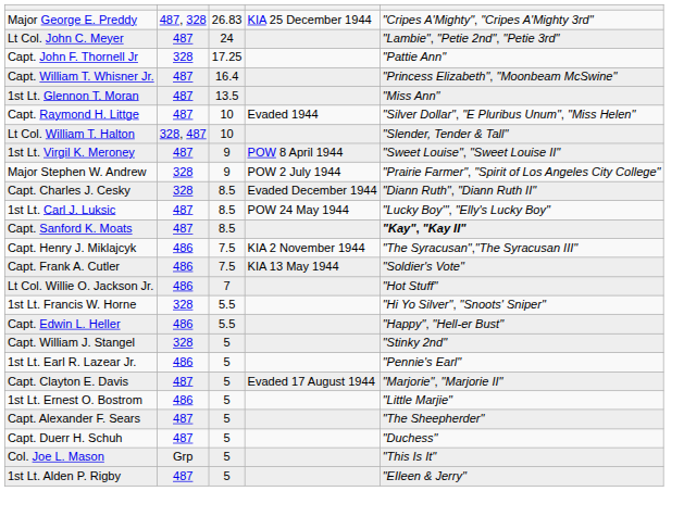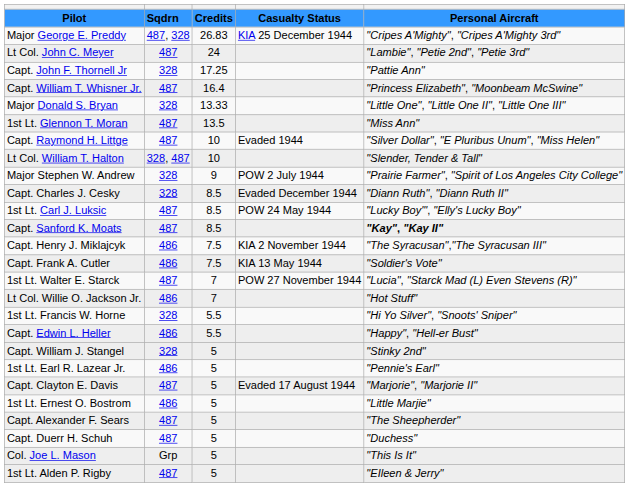 <table class="wikitable">
 <tr>
 <th></th>
 <th></th>
 <th></th>
 <th></th>
 <th></th>
+</tr>
+<tr style="background:#39f;">
+<td align=center><span><strong>Pilot</strong></span></td>
+<td><span><strong>Sqdrn</strong></span></td>
+<td><span><strong>Credits</strong></span></td>
+<td align=center><span><strong>Casualty Status</strong></span></td>
+<td align=center><span><strong>Personal Aircraft</strong></span></td>
 </tr>
 <tr>
 <td>Major <a href='#'>George E. Preddy</a></td>
 <td align=center><a href='#'>487</a>, <a href='#'>328</a></td>
 <td align=center>26.83</td>
 <td><a href='#'>KIA</a> 25 December 1944</td>
 <td><em>"Cripes A'Mighty"</em>, <em>"Cripes A'Mighty 3rd"</em></td>
 </tr>
 <tr style="background:#eee;">
 <td>Lt Col. <a href='#'>John C. Meyer</a></td>
 <td align=center><a href='#'>487</a></td>
 <td align=center>24</td>
 <td></td>
 <td><em>"Lambie"</em>, <em>"Petie 2nd"</em>, <em>"Petie 3rd"</em></td>
 </tr>
 <tr>
 <td>Capt. <a href='#'>John F. Thornell Jr</a></td>
 <td align=center><a href='#'>328</a></td>
 <td align=center>17.25</td>
 <td></td>
 <td><em>"Pattie Ann"</em></td>
 </tr>
 <tr style="background:#eee;">
 <td>Capt. <a href='#'>William T. Whisner Jr.</a></td>
 <td align=center><a href='#'>487</a></td>
 <td align=center>16.4</td>
 <td></td>
 <td><em>"Princess Elizabeth"</em>, <em>"Moonbeam McSwine"</em></td>
 </tr>
+<tr>
+<td>Major <a href='#'>Donald S. Bryan</a></td>
+<td align=center><a href='#'>328</a></td>
+<td align=center>13.33</td>
+<td></td>
+<td><em>"Little One"</em>, <em>"Little One II"</em>, <em>"Little One III"</em></td>
+</tr>
 <tr style="background:#eee;">
 <td>1st Lt. <a href='#'>Glennon T. Moran</a></td>
 <td align=center><a href='#'>487</a></td>
 <td align=center>13.5</td>
 <td></td>
 <td><em>"Miss Ann"</em></td>
 </tr>
 <tr>
 <td>Capt. <a href='#'>Raymond H. Littge</a></td>
 <td align=center><a href='#'>487</a></td>
 <td align=center>10</td>
 <td>Evaded 1944</td>
 <td><em>"Silver Dollar"</em>, <em>"E Pluribus Unum"</em>, <em>"Miss Helen"</em></td>
 </tr>
 <tr style="background:#eee;">
 <td>Lt Col. <a href='#'>William T. Halton</a></td>
 <td align=center><a href='#'>328</a>, <a href='#'>487</a></td>
 <td align=center>10</td>
 <td></td>
 <td><em>"Slender, Tender & Tall"</em></td>
-</tr>
-<tr style="background:#eee;">
-<td>1st Lt. <a href='#'>Virgil K. Meroney</a></td>
-<td align=center><a href='#'>487</a></td>
-<td align=center>9</td>
-<td><a href='#'>POW</a> 8 April 1944</td>
-<td><em>"Sweet Louise"</em>, <em>"Sweet Louise II"</em></td>
 </tr>
 <tr>
 <td>Major Stephen W. Andrew</td>
 <td align=center><a href='#'>328</a></td>
 <td align=center>9</td>
 <td>POW 2 July 1944</td>
 <td><em>"Prairie Farmer"</em>, <em>"Spirit of Los Angeles City College"</em></td>
 </tr>
 <tr style="background:#eee;">
 <td>Capt. Charles J. Cesky</td>
 <td align=center><a href='#'>328</a></td>
 <td align=center>8.5</td>
 <td>Evaded December 1944</td>
 <td><em>"Diann Ruth"</em>, <em>"Diann Ruth II"</em></td>
 </tr>
 <tr>
 <td>1st Lt. <a href='#'>Carl J. Luksic</a></td>
 <td align=center><a href='#'>487</a></td>
 <td align=center>8.5</td>
 <td>POW 24 May 1944</td>
 <td><em>"Lucky Boy'"</em>, <em>"Elly's Lucky Boy"</em></td>
 </tr>
 <tr style="background:#eee;">
 <td>Capt. <a href='#'>Sanford K. Moats</a></td>
 <td align=center><a href='#'>487</a></td>
 <td align=center>8.5</td>
 <td></td>
 <td><strong><em>"Kay"</em>, <em>"Kay II"</em></strong></td>
 </tr>
 <tr>
 <td>Capt. Henry J. Miklajcyk</td>
 <td align=center><a href='#'>486</a></td>
 <td align=center>7.5</td>
 <td>KIA 2 November 1944</td>
 <td><em>"The Syracusan"</em>,<em>"The Syracusan III"</em></td>
 </tr>
 <tr style="background:#eee;">
 <td>Capt. Frank A. Cutler</td>
 <td align=center><a href='#'>486</a></td>
 <td align=center>7.5</td>
 <td>KIA 13 May 1944</td>
 <td><em>"Soldier's Vote"</em></td>
+</tr>
+<tr>
+<td>1st Lt. Walter E. Starck</td>
+<td align=center><a href='#'>487</a></td>
+<td align=center>7</td>
+<td>POW 27 November 1944</td>
+<td><em>"Lucia"</em>, <em>"Starck Mad (L) Even Stevens (R)"</em></td>
 </tr>
 <tr style="background:#eee;">
 <td>Lt Col. Willie O. Jackson Jr.</td>
 <td align=center><a href='#'>486</a></td>
 <td align=center>7</td>
 <td></td>
 <td><em>"Hot Stuff"</em></td>
 </tr>
 <tr>
 <td>1st Lt. Francis W. Horne</td>
 <td align=center><a href='#'>328</a></td>
 <td align=center>5.5</td>
 <td></td>
 <td><em>"Hi Yo Silver"</em>, <em>"Snoots' Sniper"</em></td>
 </tr>
 <tr style="background:#eee;">
 <td>Capt. <a href='#'>Edwin L. Heller</a></td>
 <td align=center><a href='#'>486</a></td>
 <td align=center>5.5</td>
 <td></td>
 <td><em>"Happy"</em>, <em>"Hell-er Bust"</em></td>
 </tr>
 <tr style="background:#eee;">
 <td>Capt. William J. Stangel</td>
 <td align=center><a href='#'>328</a></td>
 <td align=center>5</td>
 <td></td>
 <td><em>"Stinky 2nd"</em></td>
 </tr>
 <tr>
 <td>1st Lt. Earl R. Lazear Jr.</td>
 <td align=center><a href='#'>486</a></td>
 <td align=center>5</td>
 <td></td>
 <td><em>"Pennie's Earl"</em></td>
 </tr>
 <tr style="background:#eee;">
 <td>Capt. Clayton E.  Davis</td>
 <td align=center><a href='#'>487</a></td>
 <td align=center>5</td>
 <td>Evaded 17 August 1944</td>
 <td><em>"Marjorie"</em>, <em>"Marjorie II"</em></td>
 </tr>
 <tr>
 <td>1st Lt. Ernest O. Bostrom</td>
 <td align=center><a href='#'>486</a></td>
 <td align=center>5</td>
 <td></td>
 <td><em>"Little Marjie"</em></td>
 </tr>
 <tr style="background:#eee;">
 <td>Capt. Alexander F. Sears</td>
 <td align=center><a href='#'>487</a></td>
 <td align=center>5</td>
 <td></td>
 <td><em>"The Sheepherder"</em></td>
 </tr>
 <tr>
 <td>Capt. Duerr H. Schuh</td>
 <td align=center><a href='#'>487</a></td>
 <td align=center>5</td>
 <td></td>
 <td><em>"Duchess"</em></td>
 </tr>
 <tr style="background:#eee;">
 <td>Col. <a href='#'>Joe L. Mason</a></td>
 <td align=center>Grp</td>
 <td align=center>5</td>
 <td></td>
 <td><em>"This Is It"</em></td>
 </tr>
 <tr style="background:#eee;">
 <td>1st Lt. Alden P. Rigby</td>
 <td align=center><a href='#'>487</a></td>
 <td align=center>5</td>
 <td></td>
 <td><em>"EIleen & Jerry"</em></td>
 </tr>
 </table>
